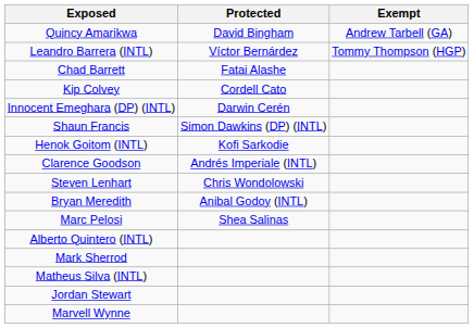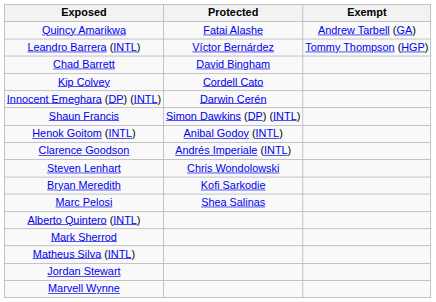 <table class="wikitable" style="text-align:center">
 <tr>
 <th>Exposed</th>
 <th>Protected</th>
 <th>Exempt</th>
 </tr>
 <tr>
 <td><a href='#'>Quincy Amarikwa</a></td>
-<td><a href='#'>David Bingham</a></td>
+<td><a href='#'>Fatai Alashe</a></td>
 <td><a href='#'>Andrew Tarbell</a> (<a href='#'>GA</a>)</td>
 </tr>
 <tr>
 <td><a href='#'>Leandro Barrera</a> (<a href='#'>INTL</a>)</td>
 <td><a href='#'>Víctor Bernárdez</a></td>
 <td><a href='#'>Tommy Thompson</a> (<a href='#'>HGP</a>)</td>
 </tr>
 <tr>
 <td><a href='#'>Chad Barrett</a></td>
-<td><a href='#'>Fatai Alashe</a></td>
+<td><a href='#'>David Bingham</a></td>
 <td></td>
 </tr>
 <tr>
 <td><a href='#'>Kip Colvey</a></td>
 <td><a href='#'>Cordell Cato</a></td>
 <td></td>
 </tr>
 <tr>
 <td><a href='#'>Innocent Emeghara</a> (<a href='#'>DP</a>) (<a href='#'>INTL</a>)</td>
 <td><a href='#'>Darwin Cerén</a></td>
 <td></td>
 </tr>
 <tr>
 <td><a href='#'>Shaun Francis</a></td>
 <td><a href='#'>Simon Dawkins</a> (<a href='#'>DP</a>) (<a href='#'>INTL</a>)</td>
 <td></td>
 </tr>
 <tr>
 <td><a href='#'>Henok Goitom</a> (<a href='#'>INTL</a>)</td>
-<td><a href='#'>Kofi Sarkodie</a></td>
+<td><a href='#'>Anibal Godoy</a> (<a href='#'>INTL</a>)</td>
 <td></td>
 </tr>
 <tr>
 <td><a href='#'>Clarence Goodson</a></td>
 <td><a href='#'>Andrés Imperiale</a> (<a href='#'>INTL</a>)</td>
 <td></td>
 </tr>
 <tr>
 <td><a href='#'>Steven Lenhart</a></td>
 <td><a href='#'>Chris Wondolowski</a></td>
 <td></td>
 </tr>
 <tr>
 <td><a href='#'>Bryan Meredith</a></td>
-<td><a href='#'>Anibal Godoy</a> (<a href='#'>INTL</a>)</td>
+<td><a href='#'>Kofi Sarkodie</a></td>
 <td></td>
 </tr>
 <tr>
 <td><a href='#'>Marc Pelosi</a></td>
 <td><a href='#'>Shea Salinas</a></td>
 <td></td>
 </tr>
 <tr>
 <td><a href='#'>Alberto Quintero</a> (<a href='#'>INTL</a>)</td>
 <td></td>
 <td></td>
 </tr>
 <tr>
 <td><a href='#'>Mark Sherrod</a></td>
 <td></td>
 <td></td>
 </tr>
 <tr>
 <td><a href='#'>Matheus Silva</a> (<a href='#'>INTL</a>)</td>
 <td></td>
 <td></td>
 </tr>
 <tr>
 <td><a href='#'>Jordan Stewart</a></td>
 <td></td>
 <td></td>
 </tr>
 <tr>
 <td><a href='#'>Marvell Wynne</a></td>
 <td></td>
 <td></td>
 </tr>
 </table>
